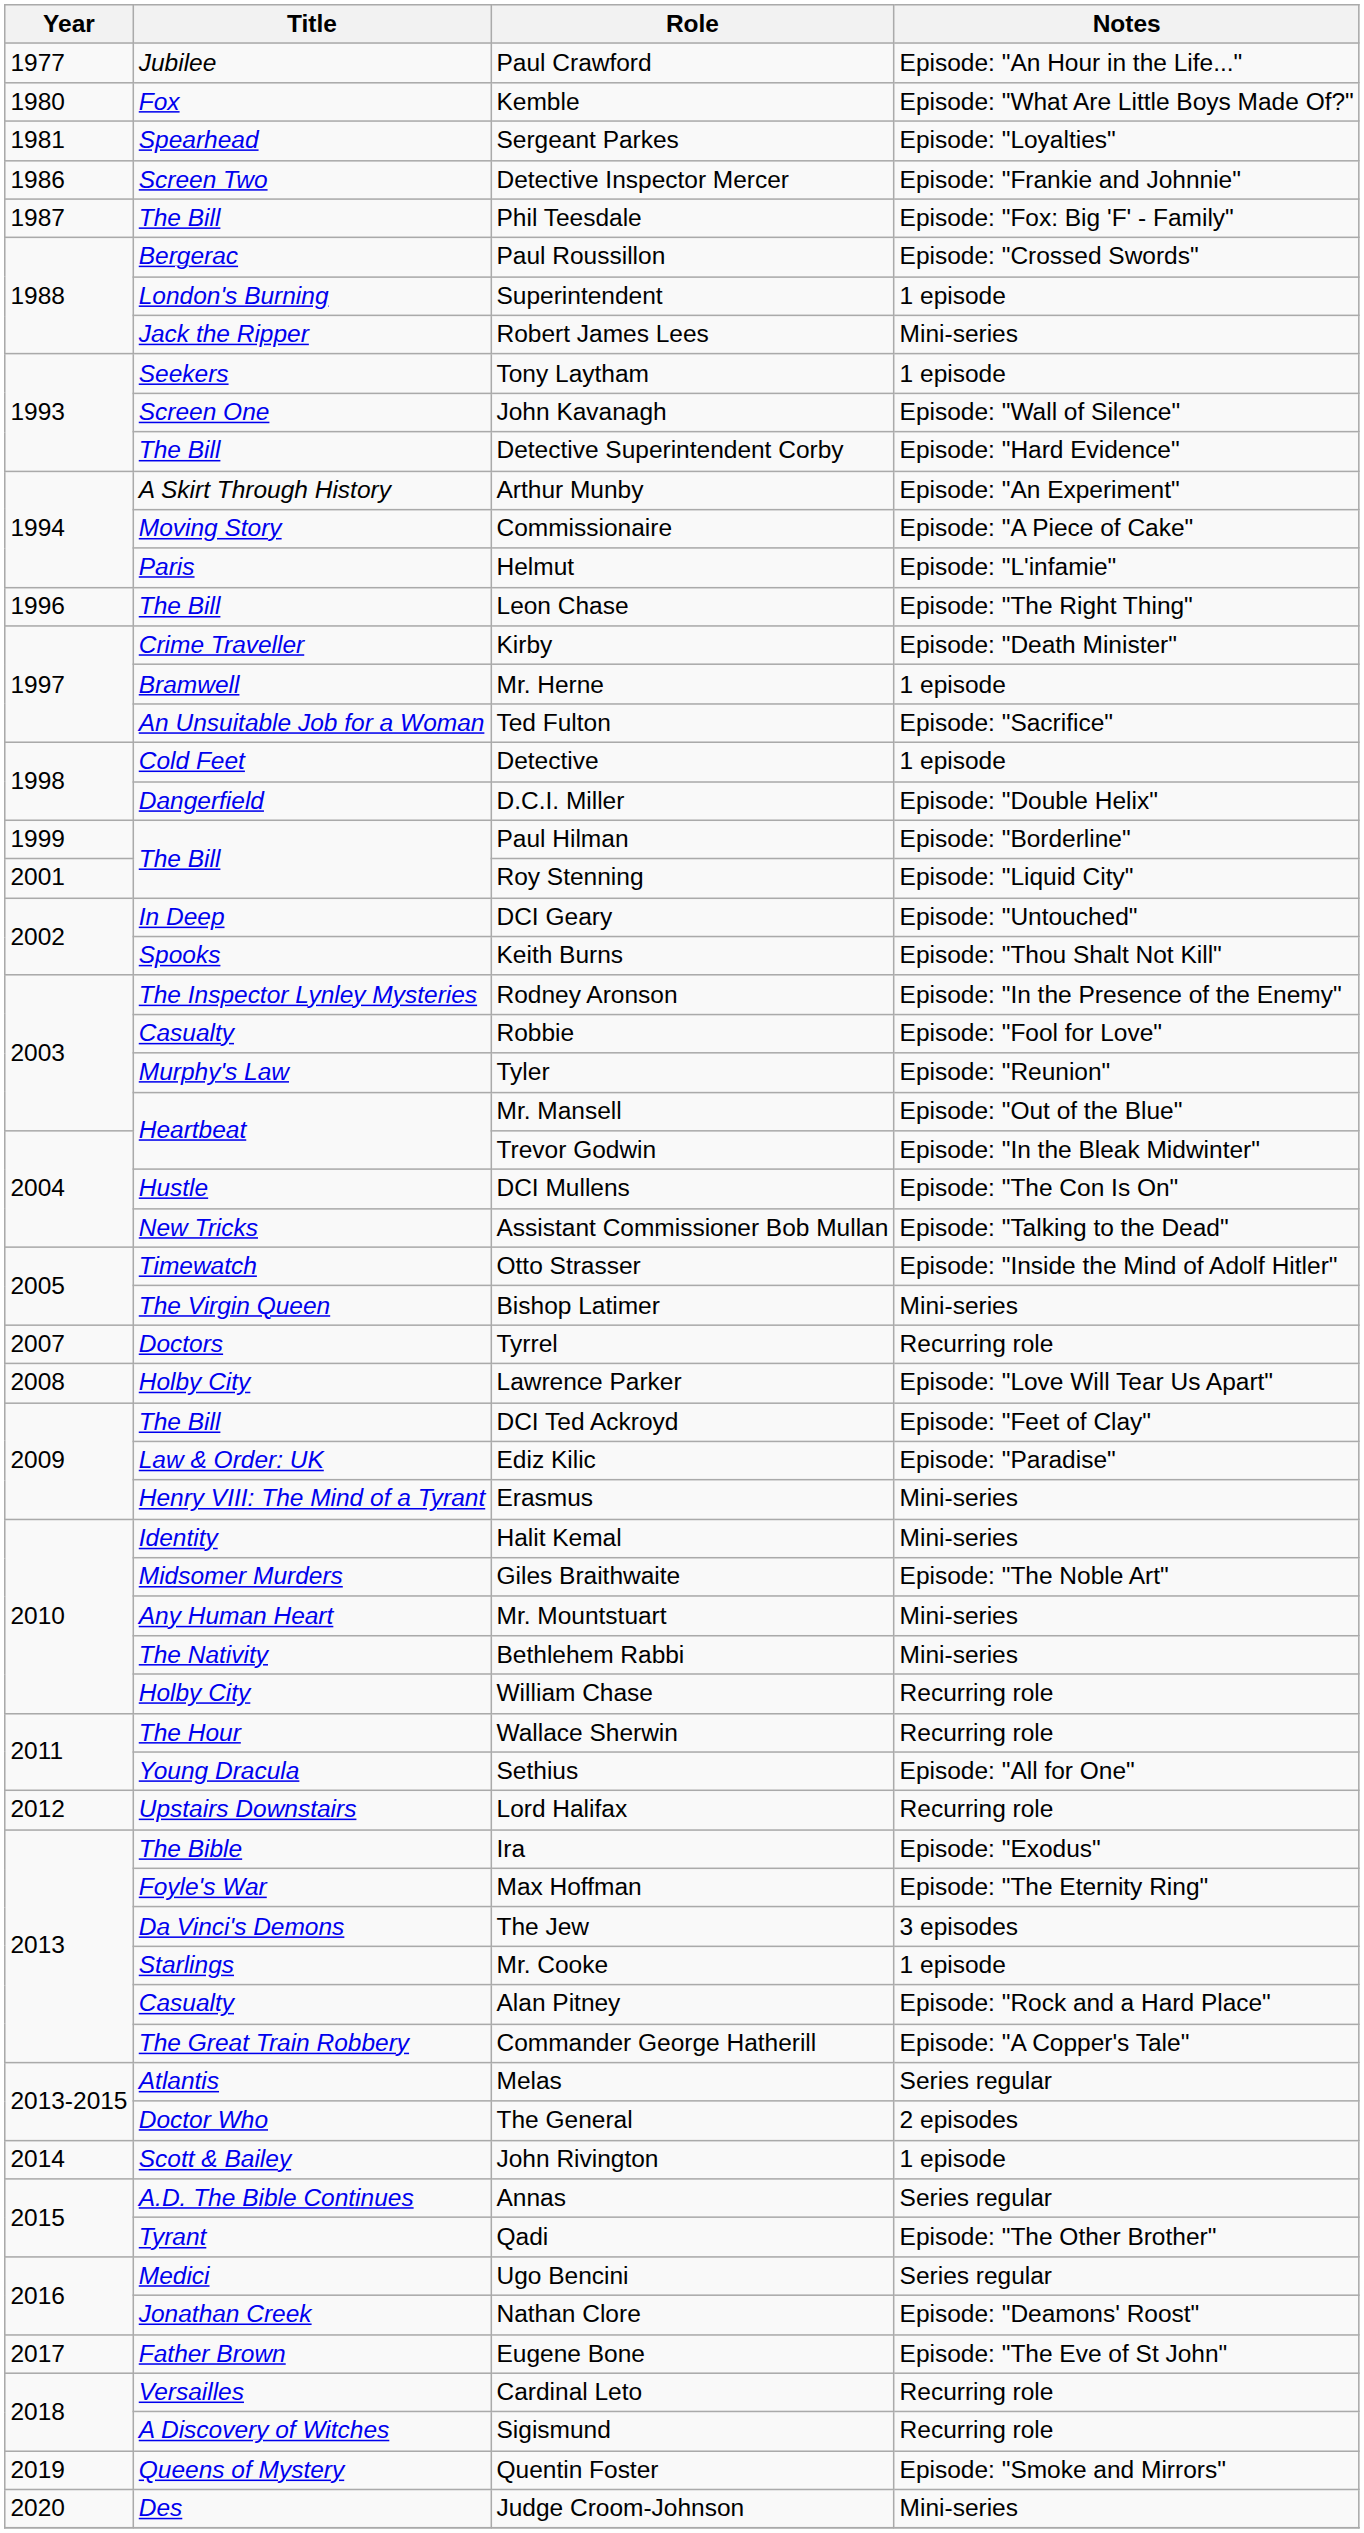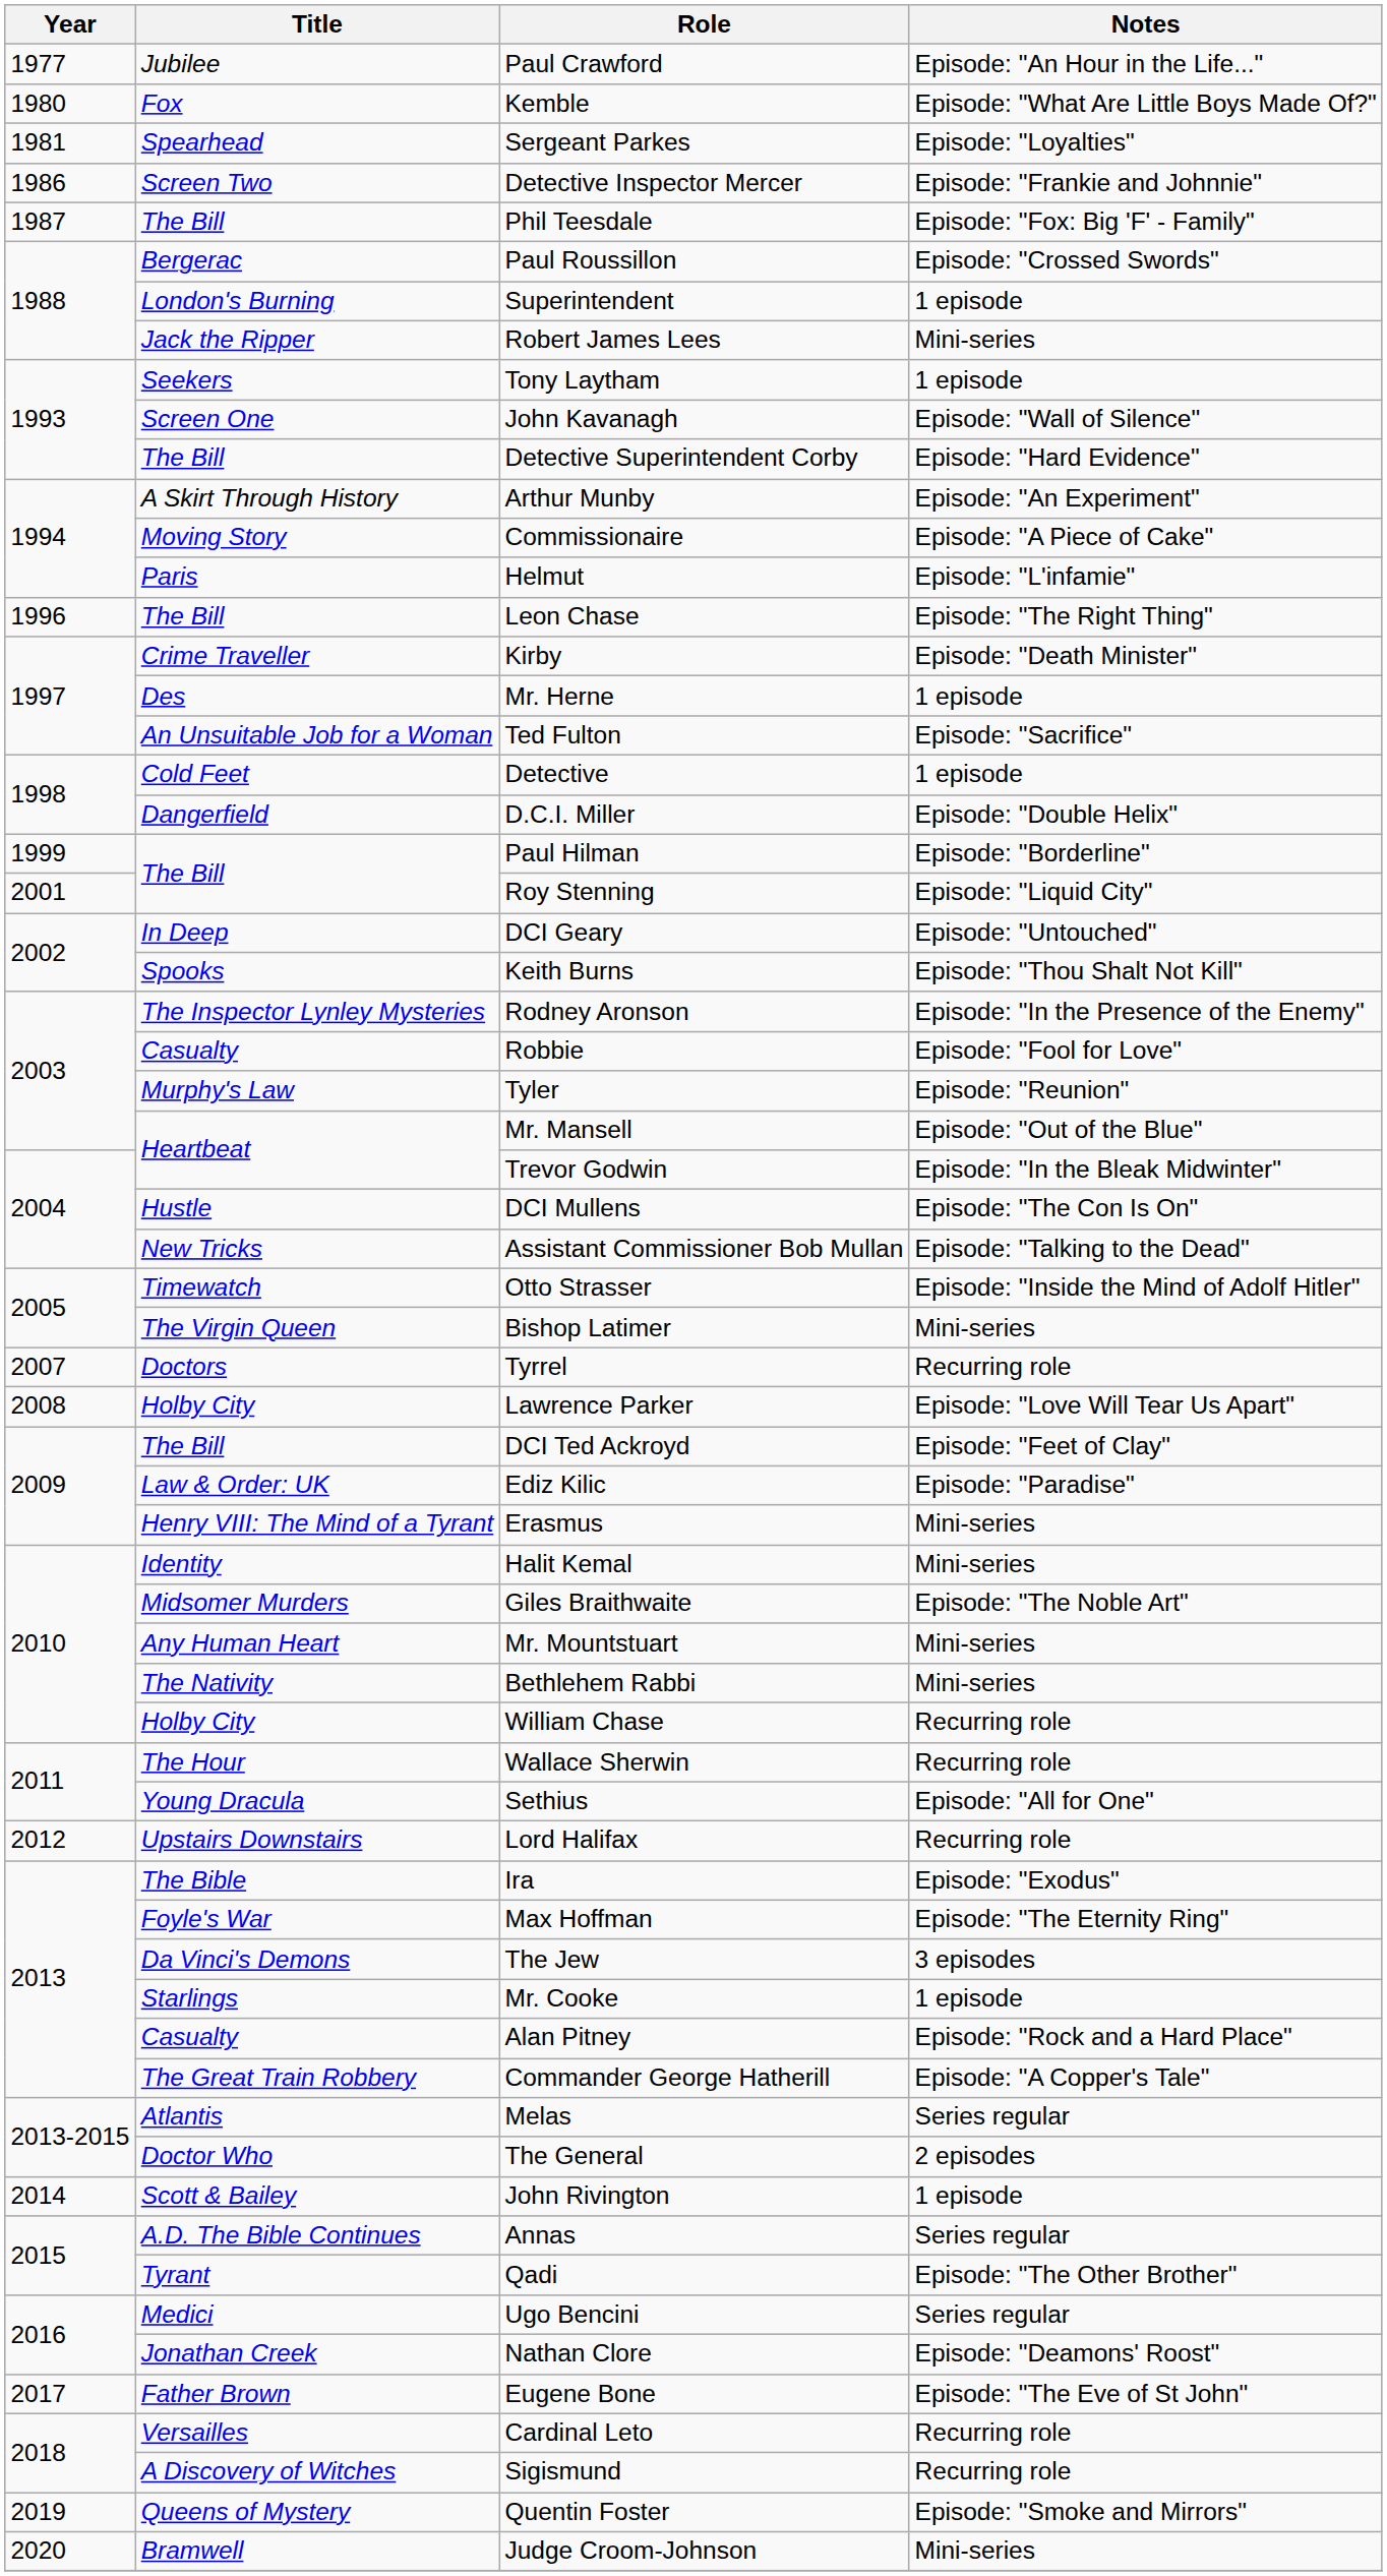 <table class="wikitable sortable">
 <tr>
 <th>Year</th>
 <th>Title</th>
 <th>Role</th>
 <th>Notes</th>
 </tr>
 <tr>
 <td>1977</td>
 <td><em>Jubilee</em></td>
 <td>Paul Crawford</td>
 <td>Episode: "An Hour in the Life..."</td>
 </tr>
 <tr>
 <td>1980</td>
 <td><em><a href='#'>Fox</a></em></td>
 <td>Kemble</td>
 <td>Episode: "What Are Little Boys Made Of?"</td>
 </tr>
 <tr>
 <td>1981</td>
 <td><em><a href='#'>Spearhead</a></em></td>
 <td>Sergeant Parkes</td>
 <td>Episode: "Loyalties"</td>
 </tr>
 <tr>
 <td>1986</td>
 <td><em><a href='#'>Screen Two</a></em></td>
 <td>Detective Inspector Mercer</td>
 <td>Episode: "Frankie and Johnnie"</td>
 </tr>
 <tr>
 <td>1987</td>
 <td><em><a href='#'>The Bill</a></em></td>
 <td>Phil Teesdale</td>
 <td>Episode: "Fox: Big 'F' - Family"</td>
 </tr>
 <tr>
 <td rowspan="3">1988</td>
 <td><em><a href='#'>Bergerac</a></em></td>
 <td>Paul Roussillon</td>
 <td>Episode: "Crossed Swords"</td>
 </tr>
 <tr>
 <td><em><a href='#'>London's Burning</a></em></td>
 <td>Superintendent</td>
 <td>1 episode</td>
 </tr>
 <tr>
 <td><em><a href='#'>Jack the Ripper</a></em></td>
 <td>Robert James Lees</td>
 <td>Mini-series</td>
 </tr>
 <tr>
 <td rowspan="3">1993</td>
 <td><em><a href='#'>Seekers</a></em></td>
 <td>Tony Laytham</td>
 <td>1 episode</td>
 </tr>
 <tr>
 <td><em><a href='#'>Screen One</a></em></td>
 <td>John Kavanagh</td>
 <td>Episode: "Wall of Silence"</td>
 </tr>
 <tr>
 <td><em><a href='#'>The Bill</a></em></td>
 <td>Detective Superintendent Corby</td>
 <td>Episode: "Hard Evidence"</td>
 </tr>
 <tr>
 <td rowspan="3">1994</td>
 <td><em>A Skirt Through History</em></td>
 <td>Arthur Munby</td>
 <td>Episode: "An Experiment"</td>
 </tr>
 <tr>
 <td><em><a href='#'>Moving Story</a></em></td>
 <td>Commissionaire</td>
 <td>Episode: "A Piece of Cake"</td>
 </tr>
 <tr>
 <td><em><a href='#'>Paris</a></em></td>
 <td>Helmut</td>
 <td>Episode: "L'infamie"</td>
 </tr>
 <tr>
 <td>1996</td>
 <td><em><a href='#'>The Bill</a></em></td>
 <td>Leon Chase</td>
 <td>Episode: "The Right Thing"</td>
 </tr>
 <tr>
 <td rowspan="3">1997</td>
 <td><em><a href='#'>Crime Traveller</a></em></td>
 <td>Kirby</td>
 <td>Episode: "Death Minister"</td>
 </tr>
 <tr>
-<td><em><a href='#'>Bramwell</a></em></td>
+<td><em><a href='#'>Des</a></em></td>
 <td>Mr. Herne</td>
 <td>1 episode</td>
 </tr>
 <tr>
 <td><em><a href='#'>An Unsuitable Job for a Woman</a></em></td>
 <td>Ted Fulton</td>
 <td>Episode: "Sacrifice"</td>
 </tr>
 <tr>
 <td rowspan="2">1998</td>
 <td><em><a href='#'>Cold Feet</a></em></td>
 <td>Detective</td>
 <td>1 episode</td>
 </tr>
 <tr>
 <td><em><a href='#'>Dangerfield</a></em></td>
 <td>D.C.I. Miller</td>
 <td>Episode: "Double Helix"</td>
 </tr>
 <tr>
 <td>1999</td>
 <td rowspan="2"><em><a href='#'>The Bill</a></em></td>
 <td>Paul Hilman</td>
 <td>Episode: "Borderline"</td>
 </tr>
 <tr>
 <td>2001</td>
 <td>Roy Stenning</td>
 <td>Episode: "Liquid City"</td>
 </tr>
 <tr>
 <td rowspan="2">2002</td>
 <td><em><a href='#'>In Deep</a></em></td>
 <td>DCI Geary</td>
 <td>Episode: "Untouched"</td>
 </tr>
 <tr>
 <td><em><a href='#'>Spooks</a></em></td>
 <td>Keith Burns</td>
 <td>Episode: "Thou Shalt Not Kill"</td>
 </tr>
 <tr>
 <td rowspan="4">2003</td>
 <td><em><a href='#'>The Inspector Lynley Mysteries</a></em></td>
 <td>Rodney Aronson</td>
 <td>Episode: "In the Presence of the Enemy"</td>
 </tr>
 <tr>
 <td><em><a href='#'>Casualty</a></em></td>
 <td>Robbie</td>
 <td>Episode: "Fool for Love"</td>
 </tr>
 <tr>
 <td><em><a href='#'>Murphy's Law</a></em></td>
 <td>Tyler</td>
 <td>Episode: "Reunion"</td>
 </tr>
 <tr>
 <td rowspan="2"><em><a href='#'>Heartbeat</a></em></td>
 <td>Mr. Mansell</td>
 <td>Episode: "Out of the Blue"</td>
 </tr>
 <tr>
 <td rowspan="3">2004</td>
 <td>Trevor Godwin</td>
 <td>Episode: "In the Bleak Midwinter"</td>
 </tr>
 <tr>
 <td><em><a href='#'>Hustle</a></em></td>
 <td>DCI Mullens</td>
 <td>Episode: "The Con Is On"</td>
 </tr>
 <tr>
 <td><em><a href='#'>New Tricks</a></em></td>
 <td>Assistant Commissioner Bob Mullan</td>
 <td>Episode: "Talking to the Dead"</td>
 </tr>
 <tr>
 <td rowspan="2">2005</td>
 <td><em><a href='#'>Timewatch</a></em></td>
 <td>Otto Strasser</td>
 <td>Episode: "Inside the Mind of Adolf Hitler"</td>
 </tr>
 <tr>
 <td><em><a href='#'>The Virgin Queen</a></em></td>
 <td>Bishop Latimer</td>
 <td>Mini-series</td>
 </tr>
 <tr>
 <td>2007</td>
 <td><em><a href='#'>Doctors</a></em></td>
 <td>Tyrrel</td>
 <td>Recurring role</td>
 </tr>
 <tr>
 <td>2008</td>
 <td><em><a href='#'>Holby City</a></em></td>
 <td>Lawrence Parker</td>
 <td>Episode: "Love Will Tear Us Apart"</td>
 </tr>
 <tr>
 <td rowspan="3">2009</td>
 <td><em><a href='#'>The Bill</a></em></td>
 <td>DCI Ted Ackroyd</td>
 <td>Episode: "Feet of Clay"</td>
 </tr>
 <tr>
 <td><em><a href='#'>Law & Order: UK</a></em></td>
 <td>Ediz Kilic</td>
 <td>Episode: "Paradise"</td>
 </tr>
 <tr>
 <td><em><a href='#'>Henry VIII: The Mind of a Tyrant</a></em></td>
 <td>Erasmus</td>
 <td>Mini-series</td>
 </tr>
 <tr>
 <td rowspan="5">2010</td>
 <td><em><a href='#'>Identity</a></em></td>
 <td>Halit Kemal</td>
 <td>Mini-series</td>
 </tr>
 <tr>
 <td><em><a href='#'>Midsomer Murders</a></em></td>
 <td>Giles Braithwaite</td>
 <td>Episode: "The Noble Art"</td>
 </tr>
 <tr>
 <td><em><a href='#'>Any Human Heart</a></em></td>
 <td>Mr. Mountstuart</td>
 <td>Mini-series</td>
 </tr>
 <tr>
 <td><em><a href='#'>The Nativity</a></em></td>
 <td>Bethlehem Rabbi</td>
 <td>Mini-series</td>
 </tr>
 <tr>
 <td><em><a href='#'>Holby City</a></em></td>
 <td>William Chase</td>
 <td>Recurring role</td>
 </tr>
 <tr>
 <td rowspan="2">2011</td>
 <td><em><a href='#'>The Hour</a></em></td>
 <td>Wallace Sherwin</td>
 <td>Recurring role</td>
 </tr>
 <tr>
 <td><em><a href='#'>Young Dracula</a></em></td>
 <td>Sethius</td>
 <td>Episode: "All for One"</td>
 </tr>
 <tr>
 <td>2012</td>
 <td><em><a href='#'>Upstairs Downstairs</a></em></td>
 <td>Lord Halifax</td>
 <td>Recurring role</td>
 </tr>
 <tr>
 <td rowspan="6">2013</td>
 <td><em><a href='#'>The Bible</a></em></td>
 <td>Ira</td>
 <td>Episode: "Exodus"</td>
 </tr>
 <tr>
 <td><em><a href='#'>Foyle's War</a></em></td>
 <td>Max Hoffman</td>
 <td>Episode: "The Eternity Ring"</td>
 </tr>
 <tr>
 <td><em><a href='#'>Da Vinci's Demons</a></em></td>
 <td>The Jew</td>
 <td>3 episodes</td>
 </tr>
 <tr>
 <td><em><a href='#'>Starlings</a></em></td>
 <td>Mr. Cooke</td>
 <td>1 episode</td>
 </tr>
 <tr>
 <td><em><a href='#'>Casualty</a></em></td>
 <td>Alan Pitney</td>
 <td>Episode: "Rock and a Hard Place"</td>
 </tr>
 <tr>
 <td><em><a href='#'>The Great Train Robbery</a></em></td>
 <td>Commander George Hatherill</td>
 <td>Episode: "A Copper's Tale"</td>
 </tr>
 <tr>
 <td rowspan="2">2013-2015</td>
 <td><em><a href='#'>Atlantis</a></em></td>
 <td>Melas</td>
 <td>Series regular</td>
 </tr>
 <tr>
 <td><em><a href='#'>Doctor Who</a></em></td>
 <td>The General</td>
 <td>2 episodes</td>
 </tr>
 <tr>
 <td>2014</td>
 <td><em><a href='#'>Scott & Bailey</a></em></td>
 <td>John Rivington</td>
 <td>1 episode</td>
 </tr>
 <tr>
 <td rowspan="2">2015</td>
 <td><em><a href='#'>A.D. The Bible Continues</a></em></td>
 <td>Annas</td>
 <td>Series regular</td>
 </tr>
 <tr>
 <td><em><a href='#'>Tyrant</a></em></td>
 <td>Qadi</td>
 <td>Episode: "The Other Brother"</td>
 </tr>
 <tr>
 <td rowspan="2">2016</td>
 <td><em><a href='#'>Medici</a></em></td>
 <td>Ugo Bencini</td>
 <td>Series regular</td>
 </tr>
 <tr>
 <td><em><a href='#'>Jonathan Creek</a></em></td>
 <td>Nathan Clore</td>
 <td>Episode: "Deamons' Roost"</td>
 </tr>
 <tr>
 <td>2017</td>
 <td><em><a href='#'>Father Brown</a></em></td>
 <td>Eugene Bone</td>
 <td>Episode: "The Eve of St John"</td>
 </tr>
 <tr>
 <td rowspan="2">2018</td>
 <td><em><a href='#'>Versailles</a></em></td>
 <td>Cardinal Leto</td>
 <td>Recurring role</td>
 </tr>
 <tr>
 <td><em><a href='#'>A Discovery of Witches</a></em></td>
 <td>Sigismund</td>
 <td>Recurring role</td>
 </tr>
 <tr>
 <td>2019</td>
 <td><em><a href='#'>Queens of Mystery</a></em></td>
 <td>Quentin Foster</td>
 <td>Episode: "Smoke and Mirrors"</td>
 </tr>
 <tr>
 <td>2020</td>
-<td><em><a href='#'>Des</a></em></td>
+<td><em><a href='#'>Bramwell</a></em></td>
 <td>Judge Croom-Johnson</td>
 <td>Mini-series</td>
 </tr>
 <tr>
 </tr>
 </table>
